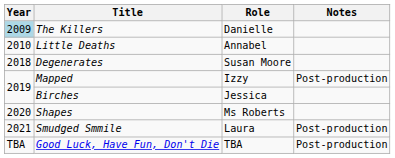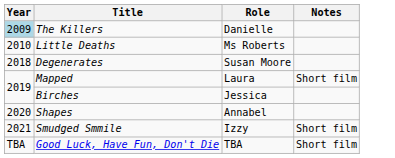 <table class="wikitable sortable">
 <tr>
 <th>Year</th>
 <th>Title</th>
 <th>Role</th>
 <th class="unsortable">Notes</th>
 </tr>
 <tr>
 <td style="background: lightblue;">2009</td>
 <td><em>The Killers</em></td>
 <td>Danielle</td>
 <td></td>
 </tr>
 <tr>
 <td>2010</td>
 <td><em>Little Deaths</em></td>
-<td>Annabel</td>
+<td>Ms Roberts</td>
 <td></td>
 </tr>
 <tr>
 <td>2018</td>
 <td><em>Degenerates</em></td>
 <td>Susan Moore</td>
 <td></td>
 </tr>
 <tr>
 <td rowspan="2">2019</td>
 <td><em>Mapped</em></td>
-<td>Izzy</td>
-<td>Post-production</td>
+<td>Laura</td>
+<td>Short film</td>
 </tr>
 <tr>
 <td><em>Birches</em></td>
 <td>Jessica</td>
 <td></td>
 </tr>
 <tr>
 <td>2020</td>
 <td><em>Shapes</em></td>
-<td>Ms Roberts</td>
+<td>Annabel</td>
 <td></td>
 </tr>
 <tr>
 <td>2021</td>
 <td><em>Smudged Smmile</em></td>
-<td>Laura</td>
-<td>Post-production</td>
+<td>Izzy</td>
+<td>Short film</td>
 </tr>
 <tr>
 <td>TBA</td>
 <td><em><a href='#'>Good Luck, Have Fun, Don't Die</a></em></td>
 <td>TBA</td>
-<td>Post-production</td>
+<td>Short film</td>
 </tr>
 </table>
